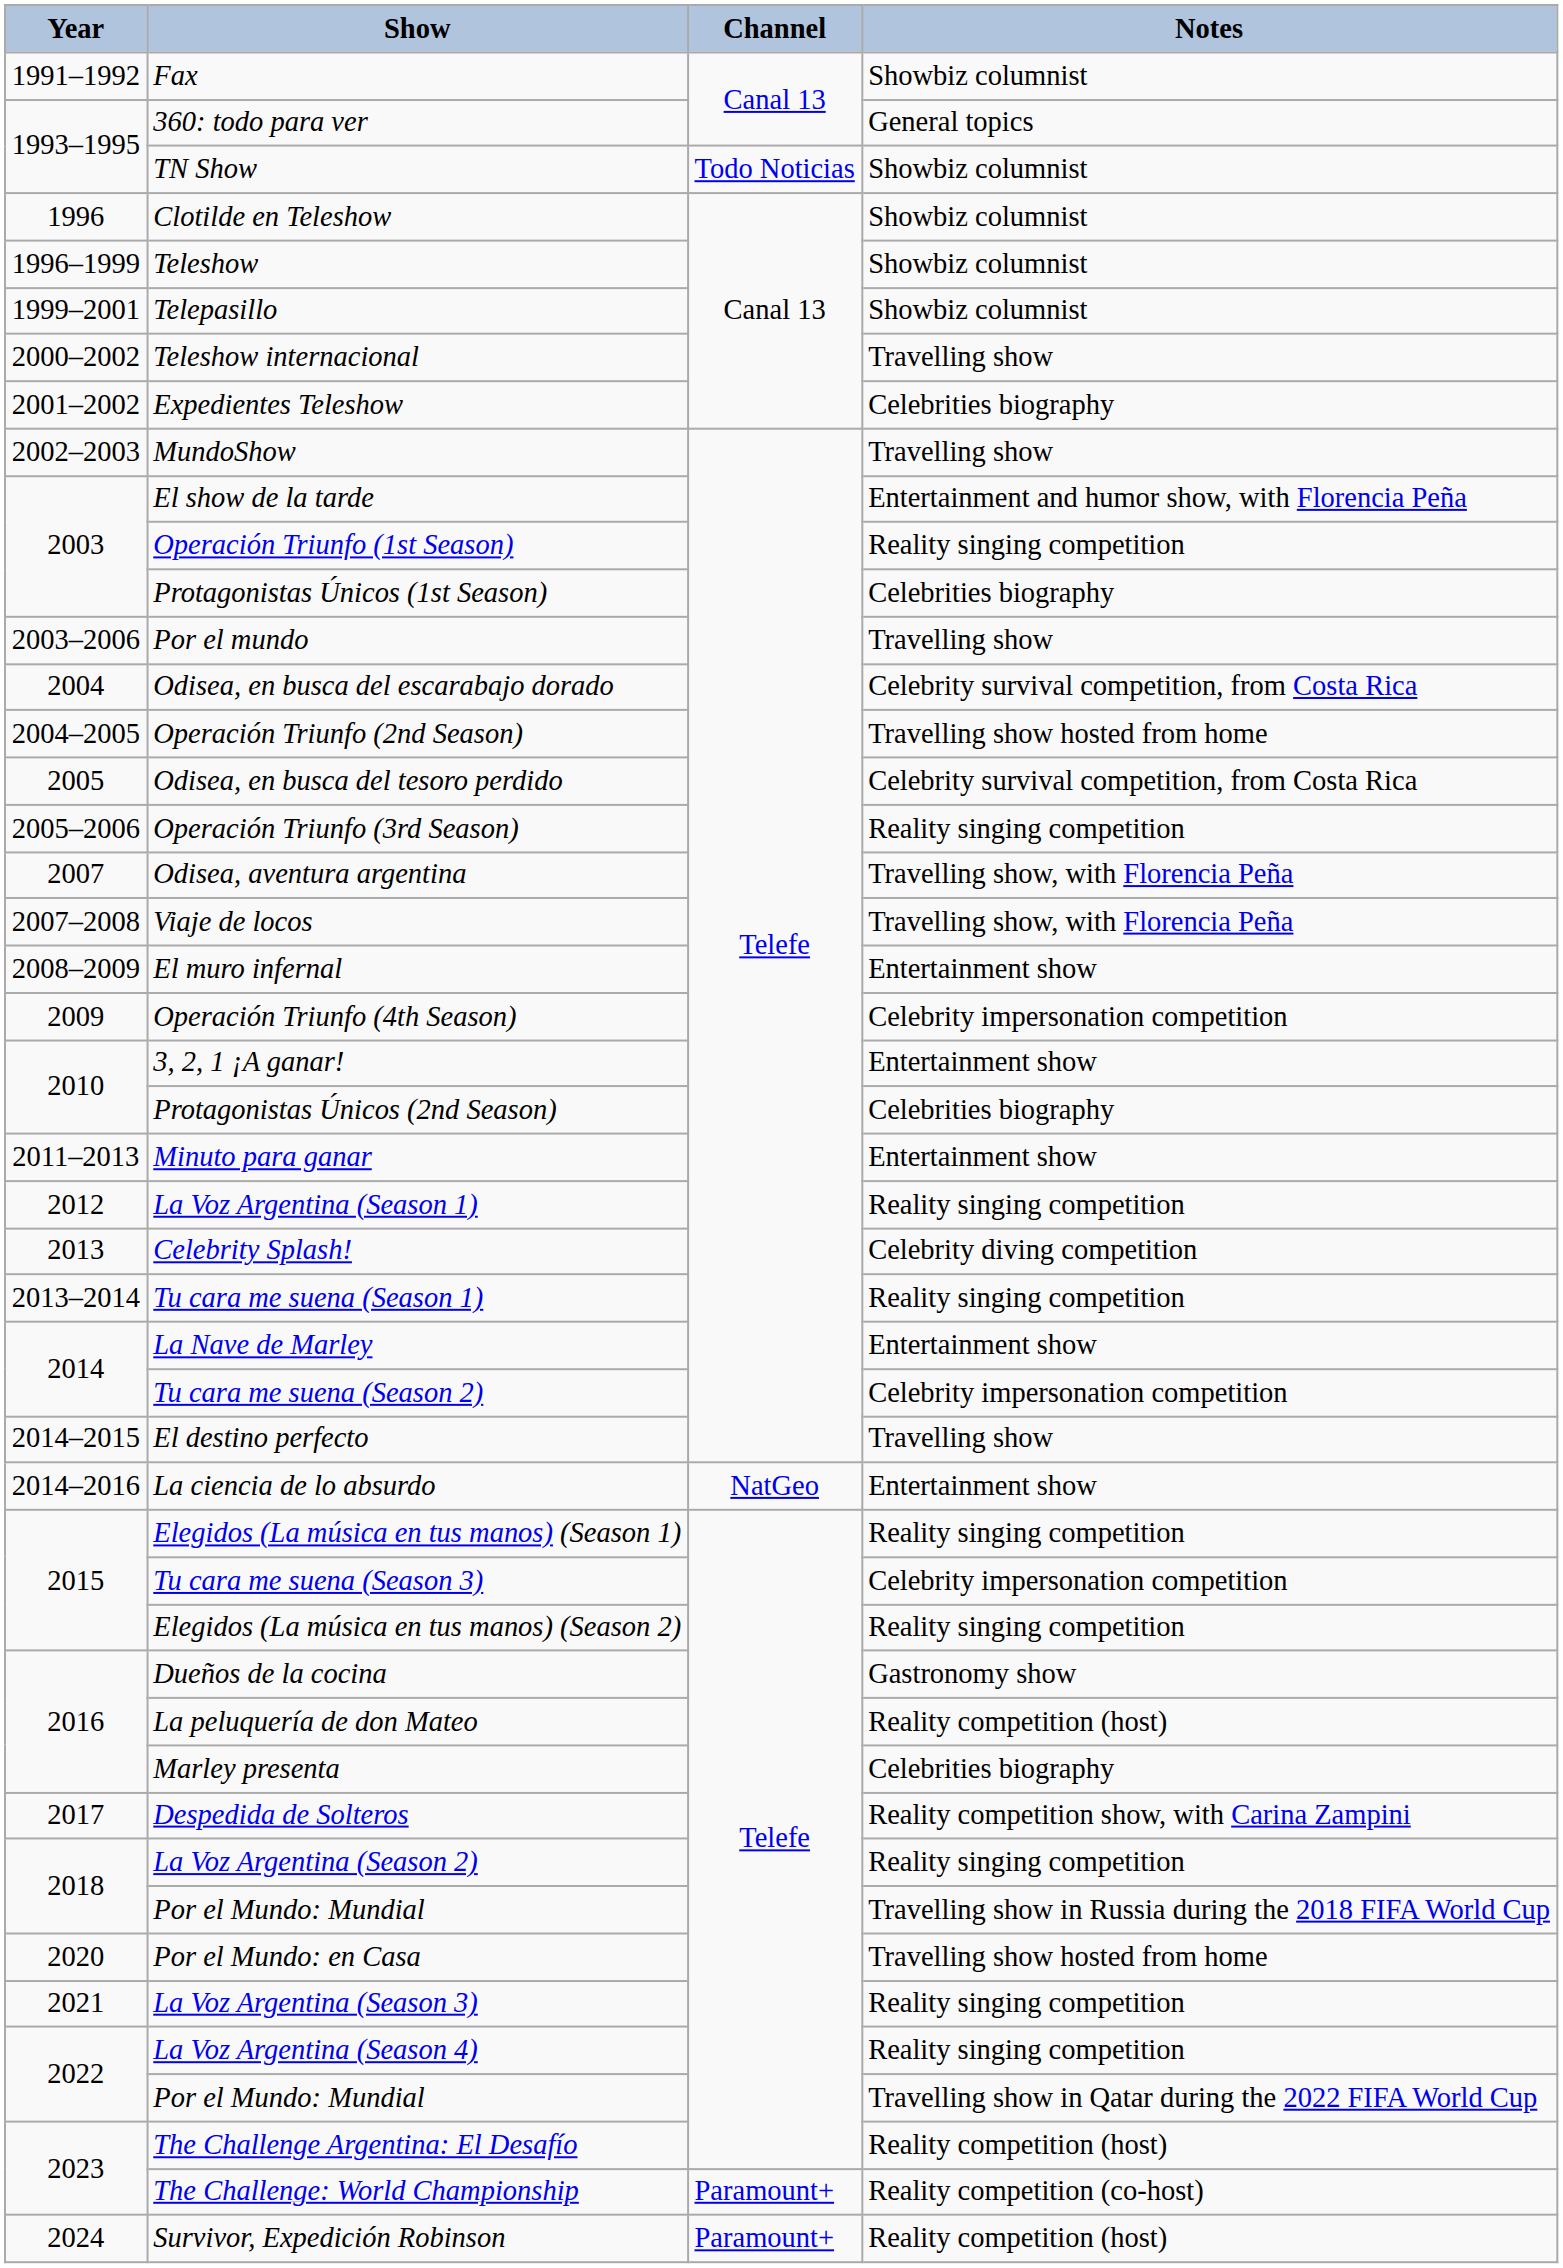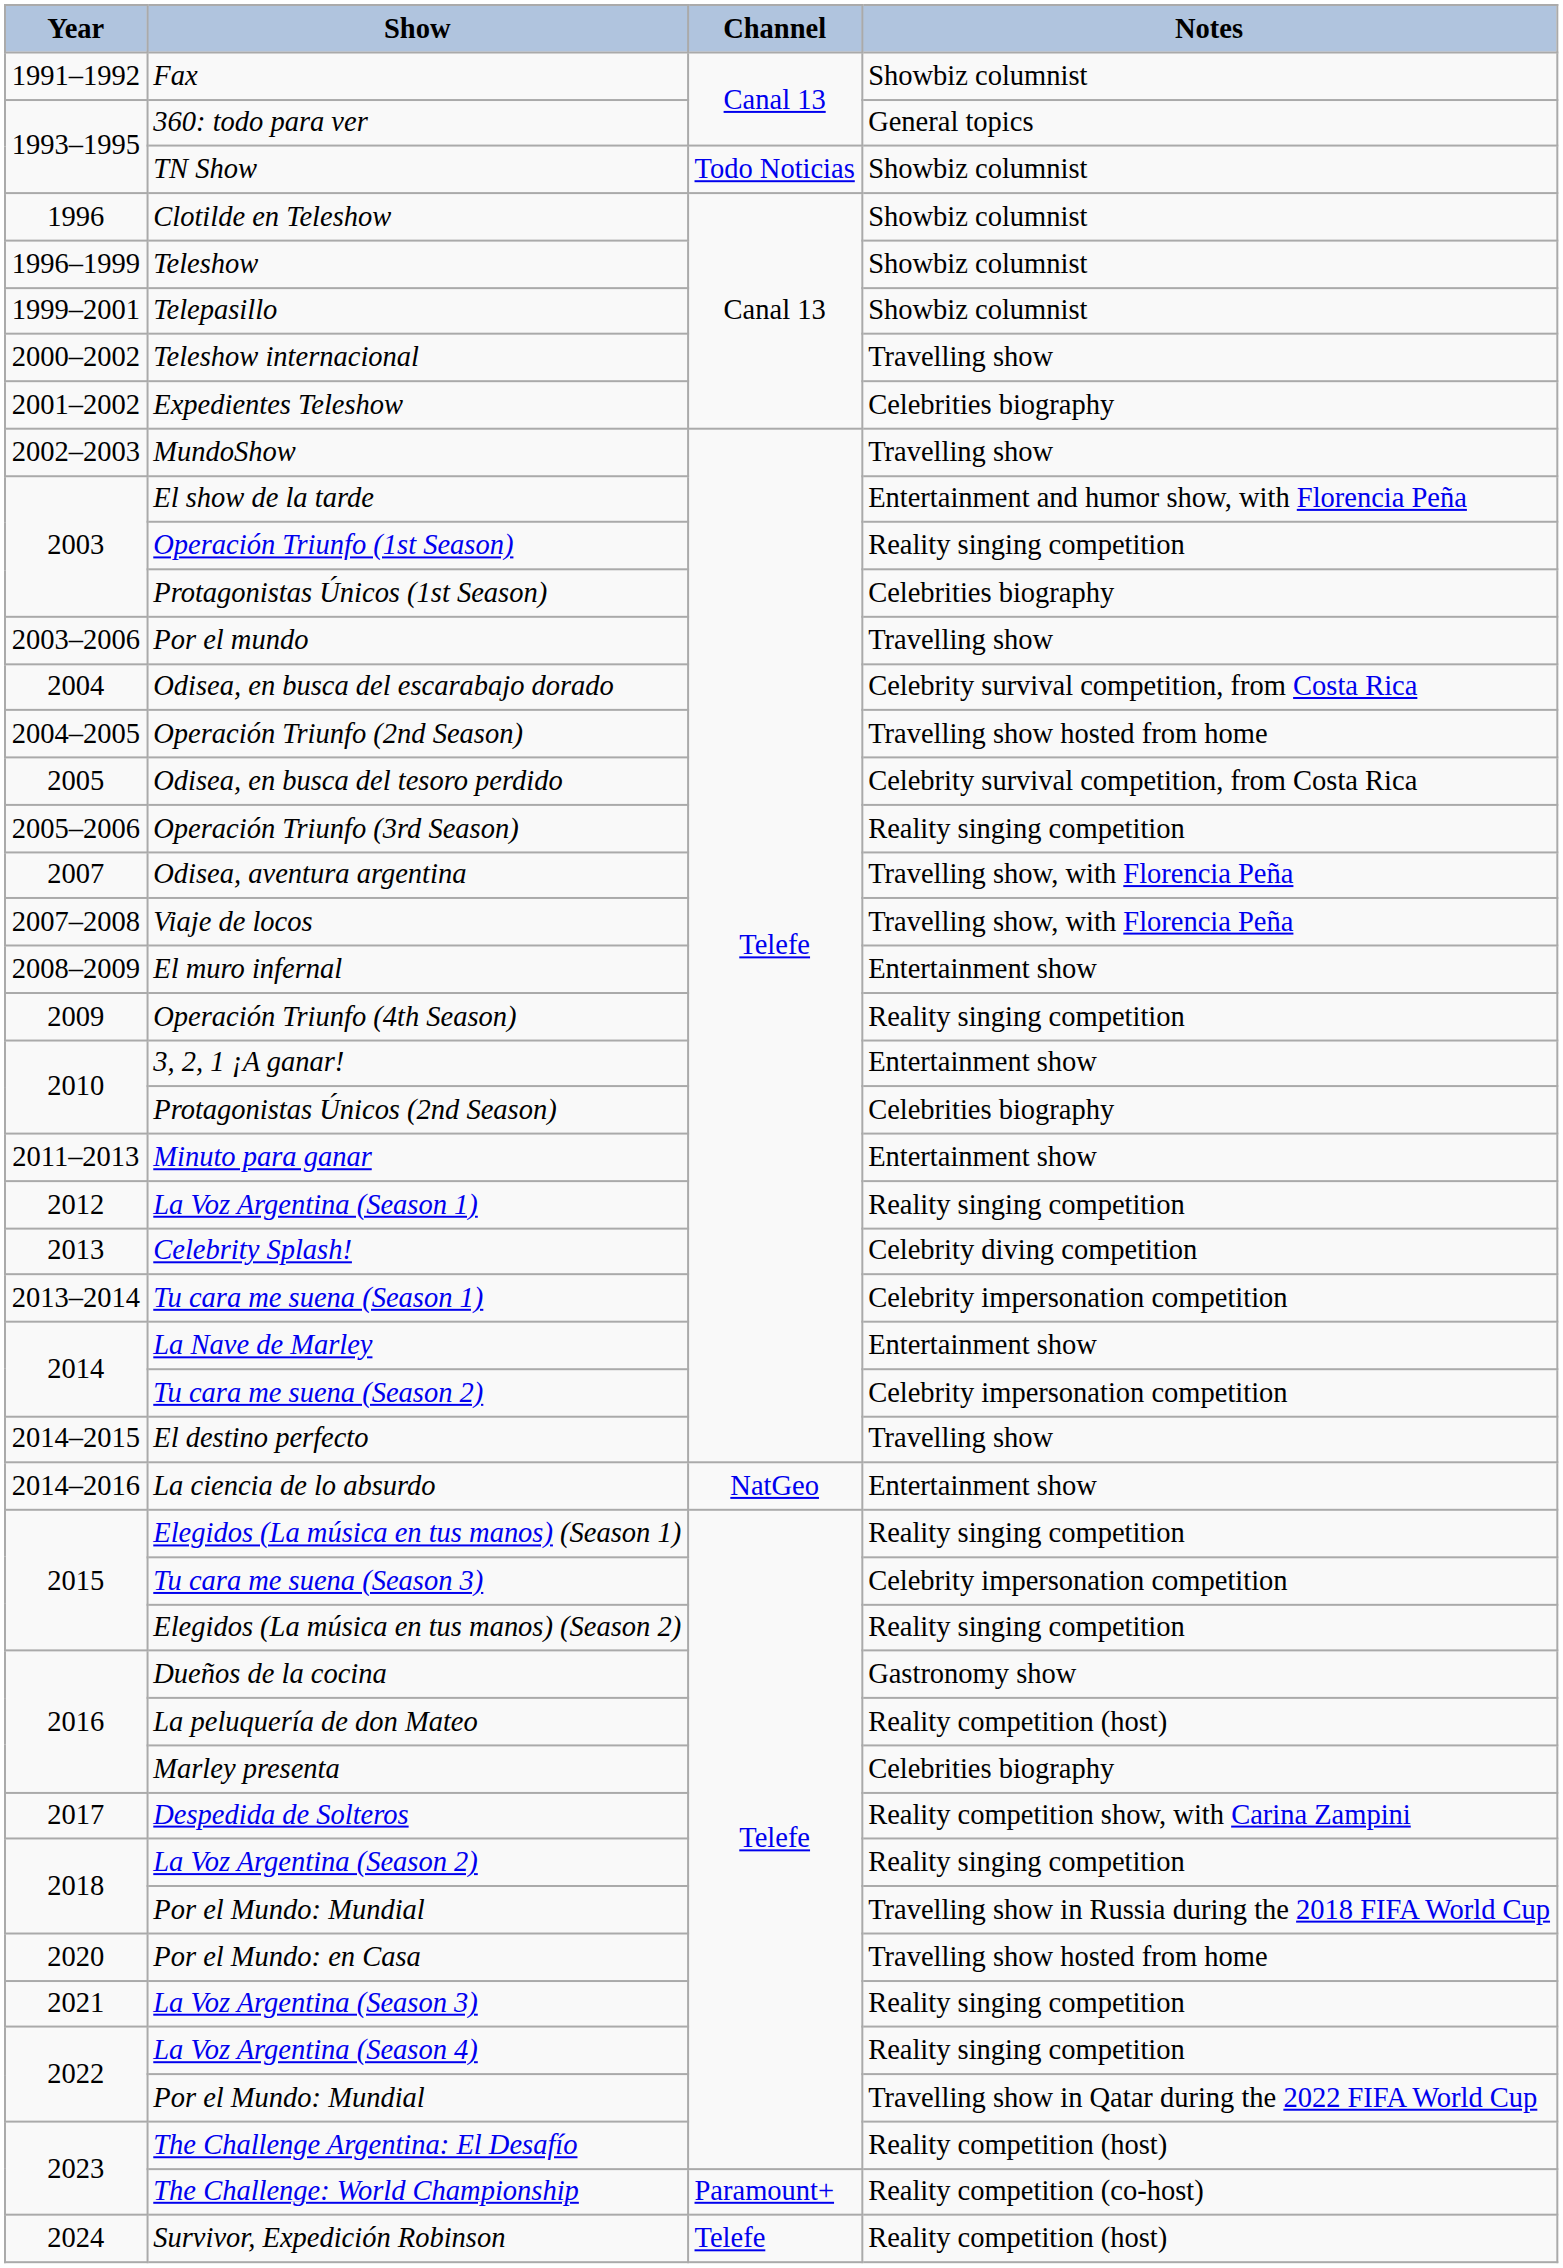 <table class="wikitable" style="font-size:90%;">
 <tr>
 <th style="background:#B0C4DE;">Year</th>
 <th style="background:#B0C4DE;">Show</th>
 <th style="background:#B0C4DE;">Channel</th>
 <th style="background:#B0C4DE;">Notes</th>
 </tr>
 <tr>
 <td align="center">1991–1992</td>
 <td><em>Fax</em></td>
 <td align="center" rowspan=2><a href='#'>Canal 13</a></td>
 <td>Showbiz columnist</td>
 </tr>
 <tr>
 <td align="center" rowspan=2>1993–1995</td>
 <td><em>360: todo para ver</em></td>
 <td>General topics</td>
 </tr>
 <tr>
 <td><em>TN Show</em></td>
 <td align="center"><a href='#'>Todo Noticias</a></td>
 <td>Showbiz columnist</td>
 </tr>
 <tr>
 <td align="center">1996</td>
 <td><em>Clotilde en Teleshow</em></td>
 <td align="center" rowspan=5>Canal 13</td>
 <td>Showbiz columnist</td>
 </tr>
 <tr>
 <td align="center">1996–1999</td>
 <td><em>Teleshow</em></td>
 <td>Showbiz columnist</td>
 </tr>
 <tr>
 <td align="center">1999–2001</td>
 <td><em>Telepasillo</em></td>
 <td>Showbiz columnist</td>
 </tr>
 <tr>
 <td align="center">2000–2002</td>
 <td><em>Teleshow internacional</em></td>
 <td>Travelling show</td>
 </tr>
 <tr>
 <td align="center">2001–2002</td>
 <td><em>Expedientes Teleshow</em></td>
 <td>Celebrities biography</td>
 </tr>
 <tr>
 <td align="center">2002–2003</td>
 <td><em>MundoShow</em></td>
 <td align="center" rowspan=22><a href='#'>Telefe</a></td>
 <td>Travelling show</td>
 </tr>
 <tr>
 <td align="center" rowspan=3>2003</td>
 <td><em>El show de la tarde</em></td>
 <td>Entertainment and humor show, with <a href='#'>Florencia Peña</a></td>
 </tr>
 <tr>
 <td><em><a href='#'>Operación Triunfo (1st Season)</a></em></td>
 <td>Reality singing competition</td>
 </tr>
 <tr>
 <td><em>Protagonistas Únicos (1st Season)</em></td>
 <td>Celebrities biography</td>
 </tr>
 <tr>
 <td align="center">2003–2006</td>
 <td><em>Por el mundo</em></td>
 <td>Travelling show</td>
 </tr>
 <tr>
 <td align="center">2004</td>
 <td><em>Odisea, en busca del escarabajo dorado</em></td>
 <td>Celebrity survival competition, from <a href='#'>Costa Rica</a></td>
 </tr>
 <tr>
 <td align="center">2004–2005</td>
 <td><em>Operación Triunfo (2nd Season)</em></td>
 <td>Travelling show hosted from home</td>
 </tr>
 <tr>
 <td align="center">2005</td>
 <td><em>Odisea, en busca del tesoro perdido</em></td>
 <td>Celebrity survival competition, from Costa Rica</td>
 </tr>
 <tr>
 <td align="center">2005–2006</td>
 <td><em>Operación Triunfo (3rd Season)</em></td>
 <td>Reality singing competition</td>
 </tr>
 <tr>
 <td align="center">2007</td>
 <td><em>Odisea, aventura argentina</em></td>
 <td>Travelling show, with <a href='#'>Florencia Peña</a></td>
 </tr>
 <tr>
 <td align="center">2007–2008</td>
 <td><em>Viaje de locos</em></td>
 <td>Travelling show, with <a href='#'>Florencia Peña</a></td>
 </tr>
 <tr>
 <td align="center">2008–2009</td>
 <td><em>El muro infernal</em></td>
 <td>Entertainment show</td>
 </tr>
 <tr>
 <td align="center">2009</td>
 <td><em>Operación Triunfo (4th Season)</em></td>
-<td>Celebrity impersonation competition</td>
+<td>Reality singing competition</td>
 </tr>
 <tr>
 <td align="center" rowspan=2>2010</td>
 <td><em>3, 2, 1 ¡A ganar!</em></td>
 <td>Entertainment show</td>
 </tr>
 <tr>
 <td><em>Protagonistas Únicos (2nd Season)</em></td>
 <td>Celebrities biography</td>
 </tr>
 <tr>
 <td align="center">2011–2013</td>
 <td><em><a href='#'>Minuto para ganar</a></em></td>
 <td>Entertainment show</td>
 </tr>
 <tr>
 <td align="center">2012</td>
 <td><em><a href='#'>La Voz Argentina (Season 1)</a></em></td>
 <td>Reality singing competition</td>
 </tr>
 <tr>
 <td align="center">2013</td>
 <td><em><a href='#'>Celebrity Splash!</a></em></td>
 <td>Celebrity diving competition</td>
 </tr>
 <tr>
 <td align="center">2013–2014</td>
 <td><em><a href='#'>Tu cara me suena (Season 1)</a></em></td>
-<td>Reality singing competition</td>
+<td>Celebrity impersonation competition</td>
 </tr>
 <tr>
 <td align="center" rowspan=2>2014</td>
 <td><em><a href='#'>La Nave de Marley</a></em></td>
 <td>Entertainment show</td>
 </tr>
 <tr>
 <td><em><a href='#'>Tu cara me suena (Season 2)</a></em></td>
 <td>Celebrity impersonation competition</td>
 </tr>
 <tr>
 <td align="center">2014–2015</td>
 <td><em>El destino perfecto</em></td>
 <td>Travelling show</td>
 </tr>
 <tr>
 <td align="center">2014–2016</td>
 <td><em>La ciencia de lo absurdo</em></td>
 <td align="center"><a href='#'>NatGeo</a></td>
 <td>Entertainment show</td>
 </tr>
 <tr>
 <td align="center" rowspan="3">2015</td>
 <td><em><a href='#'>Elegidos (La música en tus manos)</a> (Season 1)</em></td>
 <td align="center" rowspan="14"><a href='#'>Telefe</a></td>
 <td>Reality singing competition</td>
 </tr>
 <tr>
 <td><em><a href='#'>Tu cara me suena (Season 3)</a></em></td>
 <td>Celebrity impersonation competition</td>
 </tr>
 <tr>
 <td><em>Elegidos (La música en tus manos) (Season 2)</em></td>
 <td>Reality singing competition</td>
 </tr>
 <tr>
 <td align="center" rowspan="3">2016</td>
 <td><em>Dueños de la cocina</em></td>
 <td>Gastronomy show</td>
 </tr>
 <tr>
 <td><em>La peluquería de don Mateo</em></td>
 <td>Reality competition (host)</td>
 </tr>
 <tr>
 <td><em>Marley presenta</em></td>
 <td>Celebrities biography</td>
 </tr>
 <tr>
 <td align="center">2017</td>
 <td><em><a href='#'>Despedida de Solteros</a></em></td>
 <td>Reality competition show, with <a href='#'>Carina Zampini</a></td>
 </tr>
 <tr>
 <td rowspan="2" align="center">2018</td>
 <td><em><a href='#'>La Voz Argentina (Season 2)</a></em></td>
 <td>Reality singing competition</td>
 </tr>
 <tr>
 <td><em>Por el Mundo: Mundial</em></td>
 <td>Travelling show in Russia during the <a href='#'>2018 FIFA World Cup</a></td>
 </tr>
 <tr>
 <td align="center">2020</td>
 <td><em>Por el Mundo: en Casa</em></td>
 <td>Travelling show hosted from home</td>
 </tr>
 <tr>
 <td align="center">2021</td>
 <td><em><a href='#'>La Voz Argentina (Season 3)</a></em></td>
 <td>Reality singing competition</td>
 </tr>
 <tr>
 <td rowspan="2" align="center">2022</td>
 <td><em><a href='#'>La Voz Argentina (Season 4)</a></em></td>
 <td>Reality singing competition</td>
 </tr>
 <tr>
 <td><em>Por el Mundo: Mundial</em></td>
 <td>Travelling show in Qatar during the <a href='#'>2022 FIFA World Cup</a></td>
 </tr>
 <tr>
 <td rowspan="2" align="center">2023</td>
 <td><em><a href='#'>The Challenge Argentina: El Desafío</a></em></td>
 <td>Reality competition (host)</td>
 </tr>
 <tr>
 <td><em><a href='#'>The Challenge: World Championship</a></em></td>
 <td><a href='#'>Paramount+</a></td>
 <td>Reality competition (co-host)</td>
 </tr>
 <tr>
 <td rowspan="1" align="center">2024</td>
 <td><em>Survivor, Expedición Robinson</em></td>
-<td><a href='#'>Paramount+</a></td>
+<td><a href='#'>Telefe</a></td>
 <td>Reality competition (host)</td>
 </tr>
 </table>
